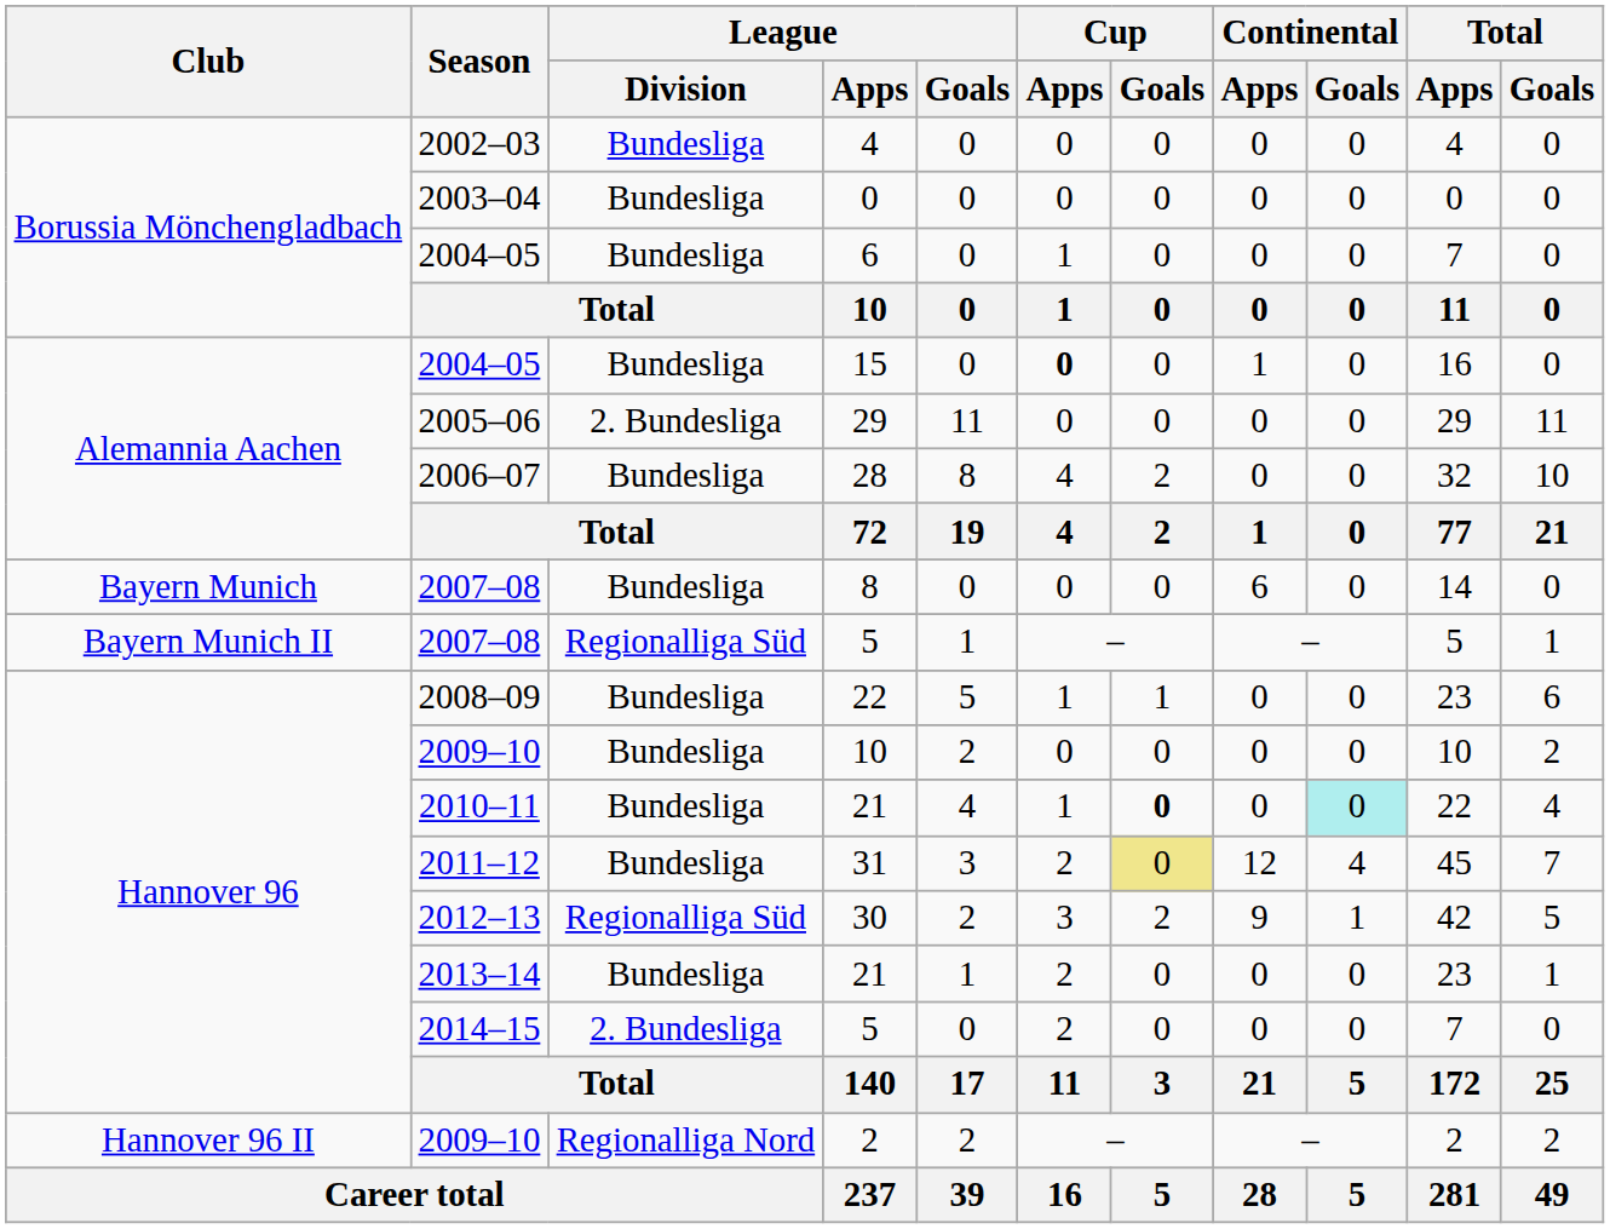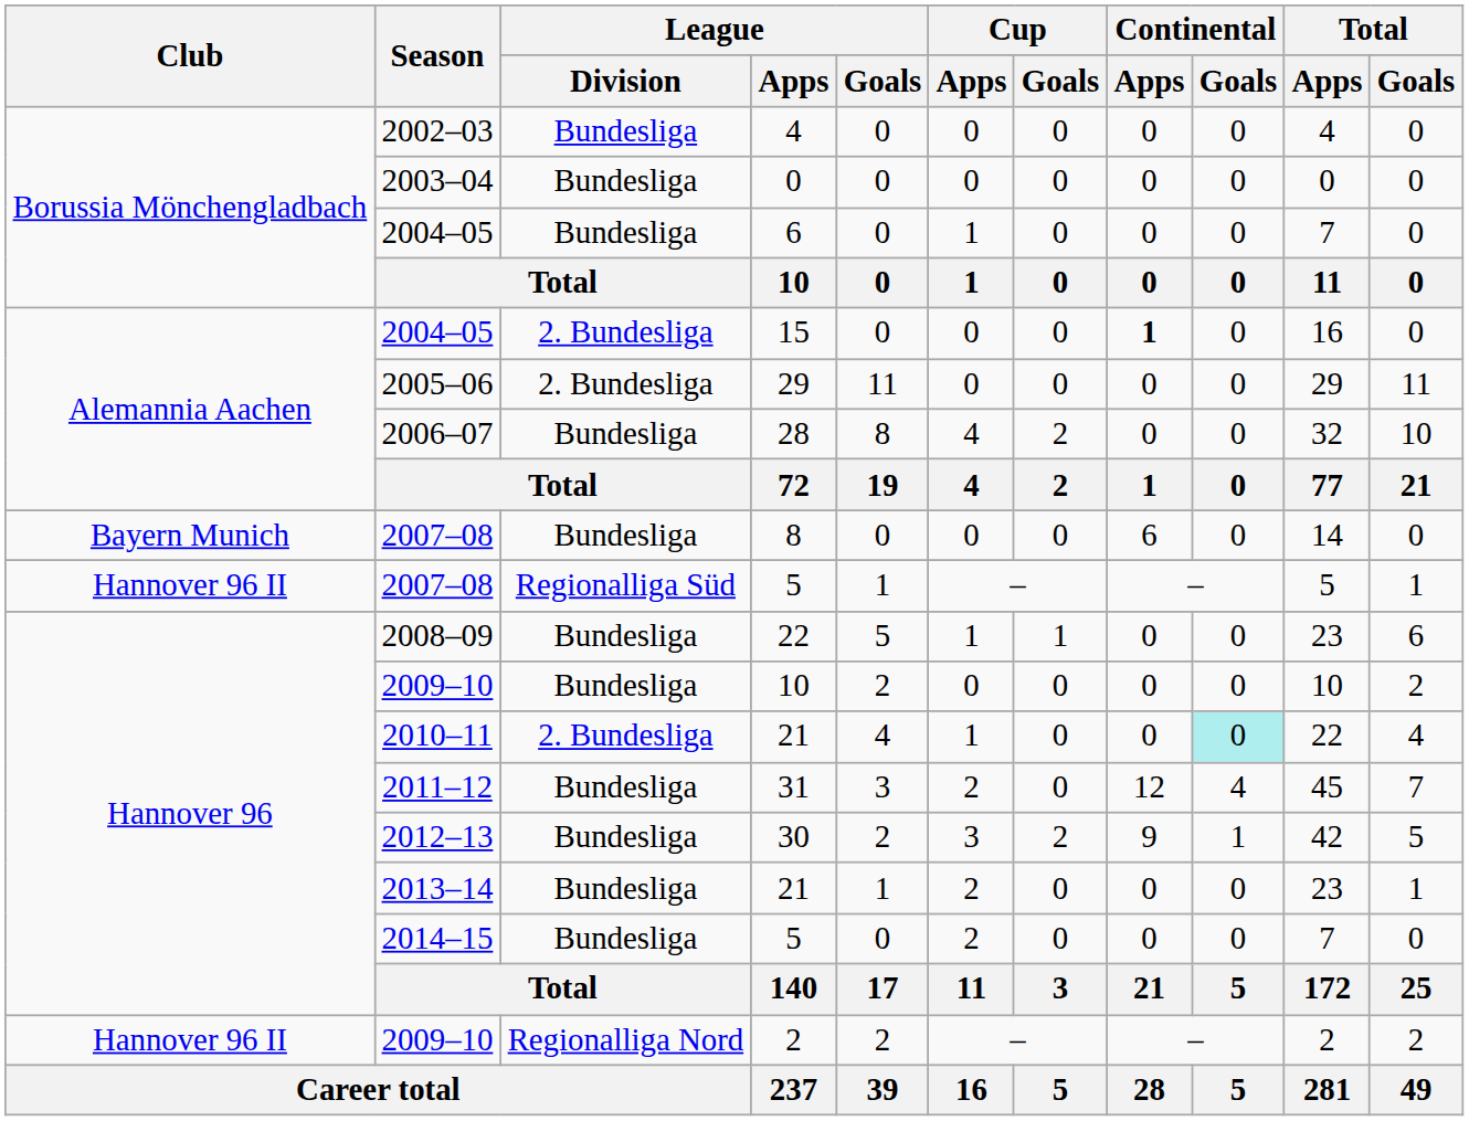 <table class="wikitable" style="text-align:center">
 <tr>
 <th rowspan="2">Club</th>
 <th rowspan="2">Season</th>
 <th colspan="3">League</th>
 <th colspan="2">Cup</th>
 <th colspan="2">Continental</th>
 <th colspan="2">Total</th>
 </tr>
 <tr>
 <th>Division</th>
 <th>Apps</th>
 <th>Goals</th>
 <th>Apps</th>
 <th>Goals</th>
 <th>Apps</th>
 <th>Goals</th>
 <th>Apps</th>
 <th>Goals</th>
 </tr>
 <tr>
 <td rowspan="4"><a href='#'>Borussia Mönchengladbach</a></td>
 <td>2002–03</td>
 <td><a href='#'>Bundesliga</a></td>
 <td>4</td>
 <td>0</td>
 <td>0</td>
 <td>0</td>
 <td>0</td>
 <td>0</td>
 <td>4</td>
 <td>0</td>
 </tr>
 <tr>
 <td>2003–04</td>
 <td>Bundesliga</td>
 <td>0</td>
 <td>0</td>
 <td>0</td>
 <td>0</td>
 <td>0</td>
 <td>0</td>
 <td>0</td>
 <td>0</td>
 </tr>
 <tr>
 <td>2004–05</td>
 <td>Bundesliga</td>
 <td>6</td>
 <td>0</td>
 <td>1</td>
 <td>0</td>
 <td>0</td>
 <td>0</td>
 <td>7</td>
 <td>0</td>
 </tr>
 <tr>
 <th colspan="2">Total</th>
 <th>10</th>
 <th>0</th>
 <th>1</th>
 <th>0</th>
 <th>0</th>
 <th>0</th>
 <th>11</th>
 <th>0</th>
 </tr>
 <tr>
 <td rowspan="4"><a href='#'>Alemannia Aachen</a></td>
 <td><a href='#'>2004–05</a></td>
-<td>Bundesliga</td>
+<td><a href='#'>2. Bundesliga</a></td>
 <td>15</td>
 <td>0</td>
-<td><strong>0</strong></td>
 <td>0</td>
-<td>1</td>
+<td>0</td>
+<td><strong>1</strong></td>
 <td>0</td>
 <td>16</td>
 <td>0</td>
 </tr>
 <tr>
 <td>2005–06</td>
 <td>2. Bundesliga</td>
 <td>29</td>
 <td>11</td>
 <td>0</td>
 <td>0</td>
 <td>0</td>
 <td>0</td>
 <td>29</td>
 <td>11</td>
 </tr>
 <tr>
 <td>2006–07</td>
 <td>Bundesliga</td>
 <td>28</td>
 <td>8</td>
 <td>4</td>
 <td>2</td>
 <td>0</td>
 <td>0</td>
 <td>32</td>
 <td>10</td>
 </tr>
 <tr>
 <th colspan="2">Total</th>
 <th>72</th>
 <th>19</th>
 <th>4</th>
 <th>2</th>
 <th>1</th>
 <th>0</th>
 <th>77</th>
 <th>21</th>
 </tr>
 <tr>
 <td><a href='#'>Bayern Munich</a></td>
 <td><a href='#'>2007–08</a></td>
 <td>Bundesliga</td>
 <td>8</td>
 <td>0</td>
 <td>0</td>
 <td>0</td>
 <td>6</td>
 <td>0</td>
 <td>14</td>
 <td>0</td>
 </tr>
 <tr>
-<td><a href='#'>Bayern Munich II</a></td>
+<td><a href='#'>Hannover 96 II</a></td>
 <td><a href='#'>2007–08</a></td>
 <td><a href='#'>Regionalliga Süd</a></td>
 <td>5</td>
 <td>1</td>
 <td colspan="2">–</td>
 <td colspan="2">–</td>
 <td>5</td>
 <td>1</td>
 </tr>
 <tr>
 <td rowspan="8"><a href='#'>Hannover 96</a></td>
 <td>2008–09</td>
 <td>Bundesliga</td>
 <td>22</td>
 <td>5</td>
 <td>1</td>
 <td>1</td>
 <td>0</td>
 <td>0</td>
 <td>23</td>
 <td>6</td>
 </tr>
 <tr>
 <td><a href='#'>2009–10</a></td>
 <td>Bundesliga</td>
 <td>10</td>
 <td>2</td>
 <td>0</td>
 <td>0</td>
 <td>0</td>
 <td>0</td>
 <td>10</td>
 <td>2</td>
 </tr>
 <tr>
 <td><a href='#'>2010–11</a></td>
-<td>Bundesliga</td>
+<td><a href='#'>2. Bundesliga</a></td>
 <td>21</td>
 <td>4</td>
 <td>1</td>
-<td><strong>0</strong></td>
+<td>0</td>
 <td>0</td>
 <td style="background: paleturquoise;">0</td>
 <td>22</td>
 <td>4</td>
 </tr>
 <tr>
 <td><a href='#'>2011–12</a></td>
 <td>Bundesliga</td>
 <td>31</td>
 <td>3</td>
 <td>2</td>
-<td style="background: khaki;">0</td>
+<td>0</td>
 <td>12</td>
 <td>4</td>
 <td>45</td>
 <td>7</td>
 </tr>
 <tr>
 <td><a href='#'>2012–13</a></td>
-<td><a href='#'>Regionalliga Süd</a></td>
+<td>Bundesliga</td>
 <td>30</td>
 <td>2</td>
 <td>3</td>
 <td>2</td>
 <td>9</td>
 <td>1</td>
 <td>42</td>
 <td>5</td>
 </tr>
 <tr>
 <td><a href='#'>2013–14</a></td>
 <td>Bundesliga</td>
 <td>21</td>
 <td>1</td>
 <td>2</td>
 <td>0</td>
 <td>0</td>
 <td>0</td>
 <td>23</td>
 <td>1</td>
 </tr>
 <tr>
 <td><a href='#'>2014–15</a></td>
-<td><a href='#'>2. Bundesliga</a></td>
+<td>Bundesliga</td>
 <td>5</td>
 <td>0</td>
 <td>2</td>
 <td>0</td>
 <td>0</td>
 <td>0</td>
 <td>7</td>
 <td>0</td>
 </tr>
 <tr>
 <th colspan="2">Total</th>
 <th>140</th>
 <th>17</th>
 <th>11</th>
 <th>3</th>
 <th>21</th>
 <th>5</th>
 <th>172</th>
 <th>25</th>
 </tr>
 <tr>
 <td><a href='#'>Hannover 96 II</a></td>
 <td><a href='#'>2009–10</a></td>
 <td><a href='#'>Regionalliga Nord</a></td>
 <td>2</td>
 <td>2</td>
 <td colspan="2">–</td>
 <td colspan="2">–</td>
 <td>2</td>
 <td>2</td>
 </tr>
 <tr>
 <th colspan="3">Career total</th>
 <th>237</th>
 <th>39</th>
 <th>16</th>
 <th>5</th>
 <th>28</th>
 <th>5</th>
 <th>281</th>
 <th>49</th>
 </tr>
 </table>
